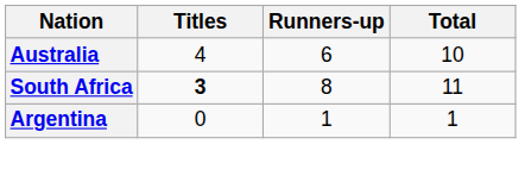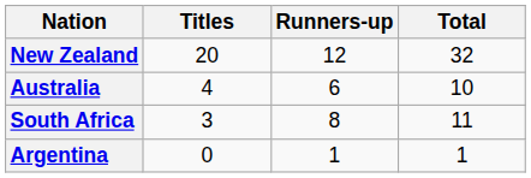 <table class="wikitable plainrowheaders sortable" style="text-align:center">
 <tr>
 <th scope="col">Nation</th>
 <th width="90">Titles</th>
 <th width="90">Runners-up</th>
 <th width="90">Total</th>
+</tr>
+<tr>
+<th scope="row" style="text-align:left"> <a href='#'>New Zealand</a></th>
+<td>20</td>
+<td>12</td>
+<td>32</td>
 </tr>
 <tr>
 <th scope="row" style="text-align:left"> <a href='#'>Australia</a></th>
 <td>4</td>
 <td>6</td>
 <td>10</td>
 </tr>
 <tr>
 <th scope="row" style="text-align:left"> <a href='#'>South Africa</a></th>
-<td><strong>3</strong></td>
+<td>3</td>
 <td>8</td>
 <td>11</td>
 </tr>
 <tr>
 <th scope="row" style="text-align:left"> <a href='#'>Argentina</a></th>
 <td>0</td>
 <td>1</td>
 <td>1</td>
 </tr>
 </table>
